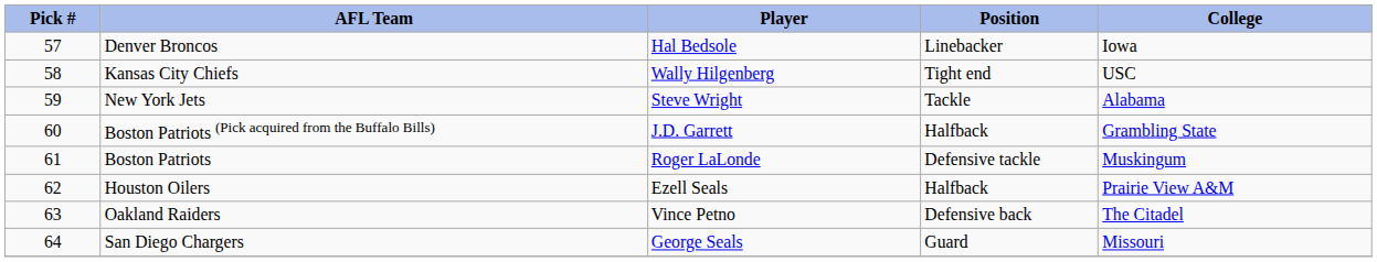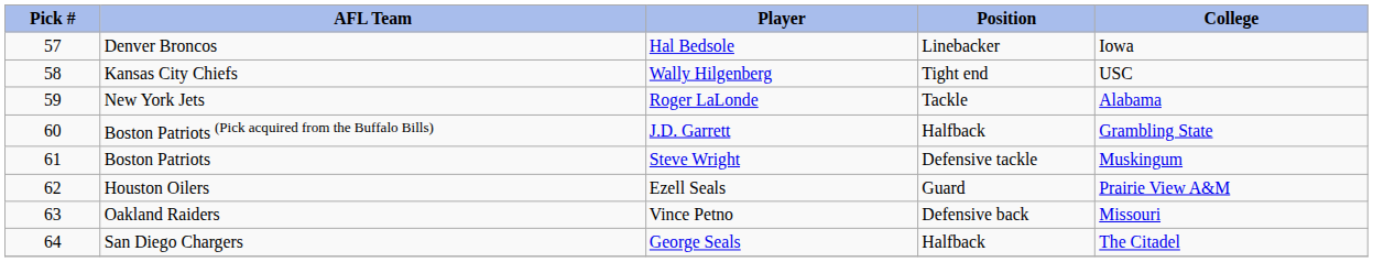 <table class="wikitable sortable sortable" style="width: 100%">
 <tr>
 <th style="background:#A8BDEC;" width=7%>Pick #</th>
 <th width=40% style="background:#A8BDEC;">AFL Team</th>
 <th width=20% style="background:#A8BDEC;">Player</th>
 <th width=13% style="background:#A8BDEC;">Position</th>
 <th style="background:#A8BDEC;">College</th>
 </tr>
 <tr>
 <td align=center>57</td>
 <td>Denver Broncos</td>
 <td><a href='#'>Hal Bedsole</a></td>
 <td>Linebacker</td>
 <td>Iowa</td>
 </tr>
 <tr>
 <td align=center>58</td>
 <td>Kansas City Chiefs</td>
 <td><a href='#'>Wally Hilgenberg</a></td>
 <td>Tight end</td>
 <td>USC</td>
 </tr>
 <tr>
 <td align=center>59</td>
 <td>New York Jets</td>
-<td><a href='#'>Steve Wright</a></td>
+<td><a href='#'>Roger LaLonde</a></td>
 <td>Tackle</td>
 <td><a href='#'>Alabama</a></td>
 </tr>
 <tr>
 <td align=center>60</td>
 <td>Boston Patriots <sup>(Pick acquired from the Buffalo Bills)</sup></td>
 <td><a href='#'>J.D. Garrett</a></td>
 <td>Halfback</td>
 <td><a href='#'>Grambling State</a></td>
 </tr>
 <tr>
 <td align=center>61</td>
 <td>Boston Patriots</td>
-<td><a href='#'>Roger LaLonde</a></td>
+<td><a href='#'>Steve Wright</a></td>
 <td>Defensive tackle</td>
 <td><a href='#'>Muskingum</a></td>
 </tr>
 <tr>
 <td align=center>62</td>
 <td>Houston Oilers</td>
 <td>Ezell Seals</td>
-<td>Halfback</td>
+<td>Guard</td>
 <td><a href='#'>Prairie View A&M</a></td>
 </tr>
 <tr>
 <td align=center>63</td>
 <td>Oakland Raiders</td>
 <td>Vince Petno</td>
 <td>Defensive back</td>
-<td><a href='#'>The Citadel</a></td>
+<td><a href='#'>Missouri</a></td>
 </tr>
 <tr>
 <td align=center>64</td>
 <td>San Diego Chargers</td>
 <td><a href='#'>George Seals</a></td>
-<td>Guard</td>
-<td><a href='#'>Missouri</a></td>
+<td>Halfback</td>
+<td><a href='#'>The Citadel</a></td>
 </tr>
 <tr>
 </tr>
 </table>
